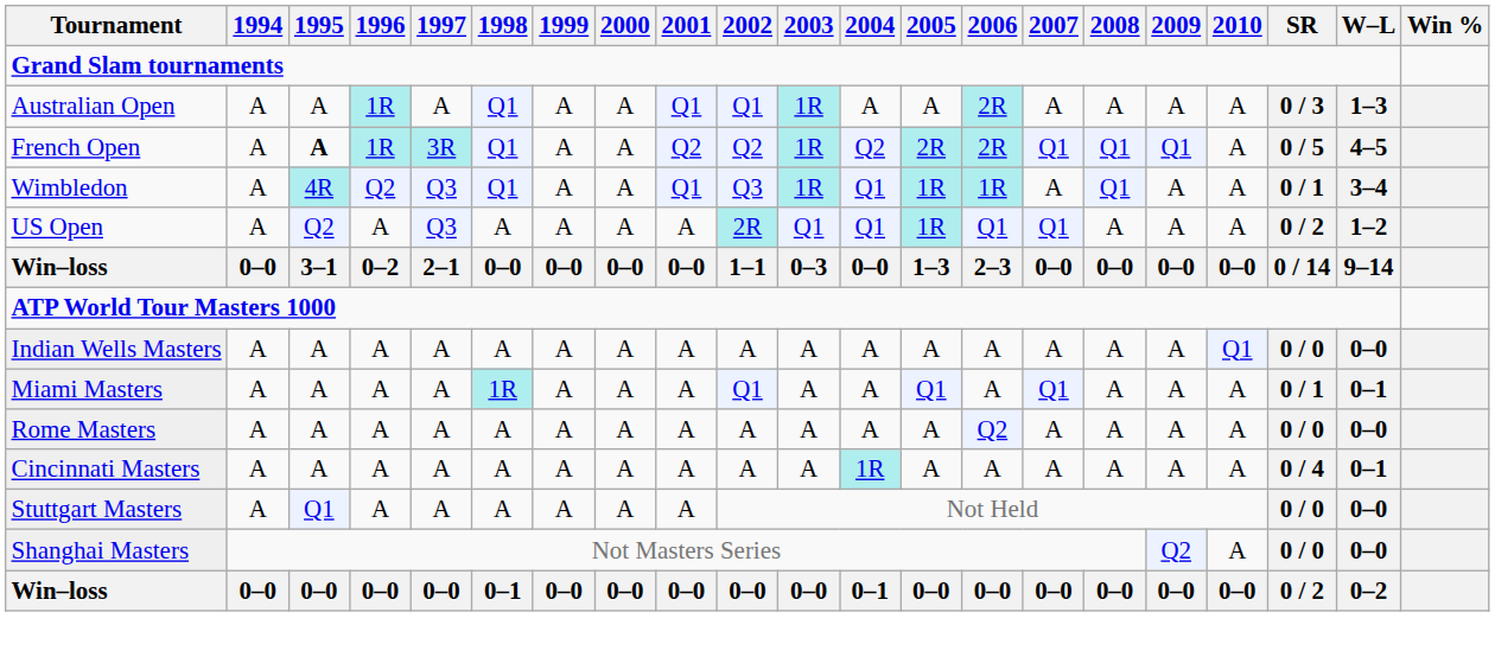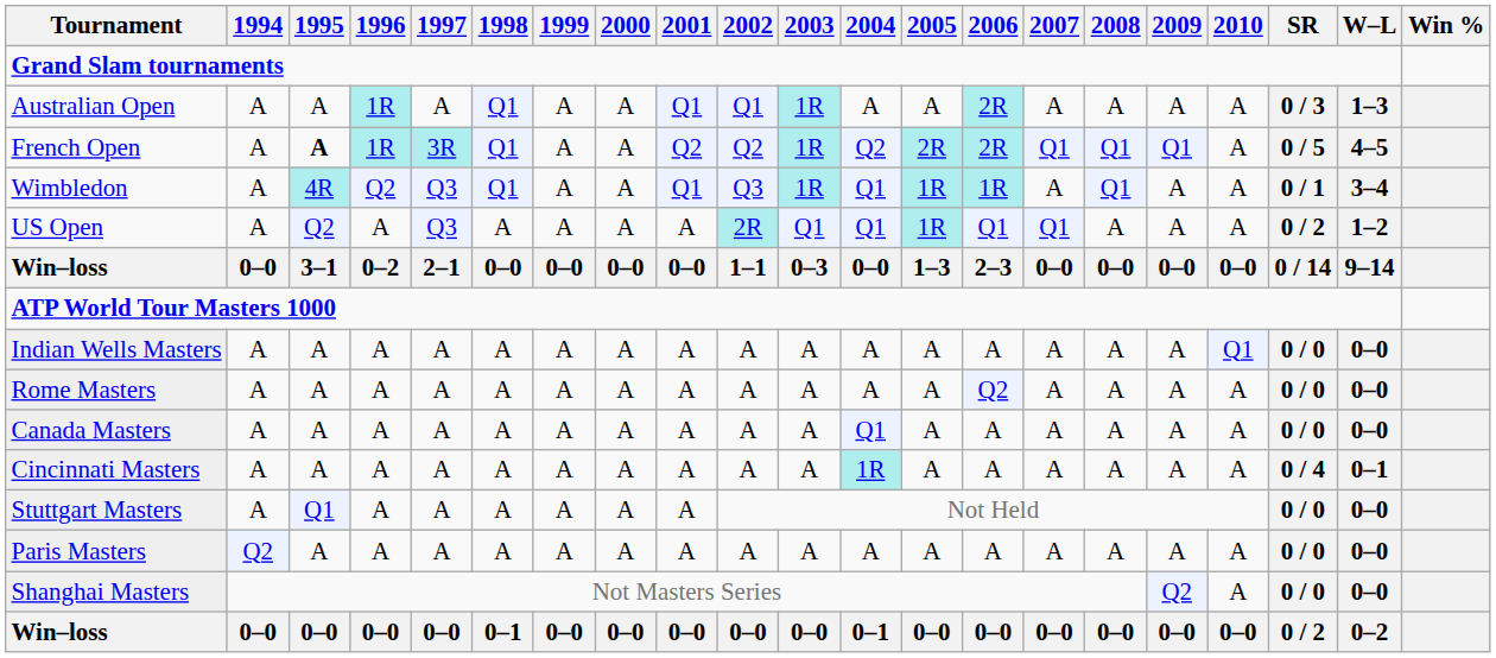 <table class=wikitable style=text-align:center;font-size:97%>
 <tr>
 <th>Tournament</th>
 <th><a href='#'>1994</a></th>
 <th><a href='#'>1995</a></th>
 <th><a href='#'>1996</a></th>
 <th><a href='#'>1997</a></th>
 <th><a href='#'>1998</a></th>
 <th><a href='#'>1999</a></th>
 <th><a href='#'>2000</a></th>
 <th><a href='#'>2001</a></th>
 <th><a href='#'>2002</a></th>
 <th><a href='#'>2003</a></th>
 <th><a href='#'>2004</a></th>
 <th><a href='#'>2005</a></th>
 <th><a href='#'>2006</a></th>
 <th><a href='#'>2007</a></th>
 <th><a href='#'>2008</a></th>
 <th><a href='#'>2009</a></th>
 <th><a href='#'>2010</a></th>
 <th>SR</th>
 <th>W–L</th>
 <th>Win %</th>
 </tr>
 <tr>
 <td colspan=20 align=left><a href='#'><strong>Grand Slam tournaments</strong></a></td>
 </tr>
 <tr>
 <td align=left><a href='#'>Australian Open</a></td>
 <td>A</td>
 <td>A</td>
 <td style=background:#afeeee><a href='#'>1R</a></td>
 <td>A</td>
 <td style=background:#ecf2ff><a href='#'>Q1</a></td>
 <td>A</td>
 <td>A</td>
 <td style=background:#ecf2ff><a href='#'>Q1</a></td>
 <td style=background:#ecf2ff><a href='#'>Q1</a></td>
 <td style=background:#afeeee><a href='#'>1R</a></td>
 <td>A</td>
 <td>A</td>
 <td style=background:#afeeee><a href='#'>2R</a></td>
 <td>A</td>
 <td>A</td>
 <td>A</td>
 <td>A</td>
 <th>0 / 3</th>
 <th>1–3</th>
 <th></th>
 </tr>
 <tr>
 <td align=left><a href='#'>French Open</a></td>
 <td>A</td>
 <td><strong>A</strong></td>
 <td style=background:#afeeee><a href='#'>1R</a></td>
 <td style=background:#afeeee><a href='#'>3R</a></td>
 <td style=background:#ecf2ff><a href='#'>Q1</a></td>
 <td>A</td>
 <td>A</td>
 <td style=background:#ecf2ff><a href='#'>Q2</a></td>
 <td style=background:#ecf2ff><a href='#'>Q2</a></td>
 <td style=background:#afeeee><a href='#'>1R</a></td>
 <td style=background:#ecf2ff><a href='#'>Q2</a></td>
 <td style=background:#afeeee><a href='#'>2R</a></td>
 <td style=background:#afeeee><a href='#'>2R</a></td>
 <td style=background:#ecf2ff><a href='#'>Q1</a></td>
 <td style=background:#ecf2ff><a href='#'>Q1</a></td>
 <td style=background:#ecf2ff><a href='#'>Q1</a></td>
 <td>A</td>
 <th>0 / 5</th>
 <th>4–5</th>
 <th></th>
 </tr>
 <tr>
 <td align=left><a href='#'>Wimbledon</a></td>
 <td>A</td>
 <td style=background:#afeeee><a href='#'>4R</a></td>
 <td style=background:#ecf2ff><a href='#'>Q2</a></td>
 <td style=background:#ecf2ff><a href='#'>Q3</a></td>
 <td style=background:#ecf2ff><a href='#'>Q1</a></td>
 <td>A</td>
 <td>A</td>
 <td style=background:#ecf2ff><a href='#'>Q1</a></td>
 <td style=background:#ecf2ff><a href='#'>Q3</a></td>
 <td style=background:#afeeee><a href='#'>1R</a></td>
 <td style=background:#ecf2ff><a href='#'>Q1</a></td>
 <td style=background:#afeeee><a href='#'>1R</a></td>
 <td style=background:#afeeee><a href='#'>1R</a></td>
 <td>A</td>
 <td style=background:#ecf2ff><a href='#'>Q1</a></td>
 <td>A</td>
 <td>A</td>
 <th>0 / 1</th>
 <th>3–4</th>
 <th></th>
 </tr>
 <tr>
 <td align=left><a href='#'>US Open</a></td>
 <td>A</td>
 <td style=background:#ecf2ff><a href='#'>Q2</a></td>
 <td>A</td>
 <td style=background:#ecf2ff><a href='#'>Q3</a></td>
 <td>A</td>
 <td>A</td>
 <td>A</td>
 <td>A</td>
 <td style=background:#afeeee><a href='#'>2R</a></td>
 <td style=background:#ecf2ff><a href='#'>Q1</a></td>
 <td style=background:#ecf2ff><a href='#'>Q1</a></td>
 <td style=background:#afeeee><a href='#'>1R</a></td>
 <td style=background:#ecf2ff><a href='#'>Q1</a></td>
 <td style=background:#ecf2ff><a href='#'>Q1</a></td>
 <td>A</td>
 <td>A</td>
 <td>A</td>
 <th>0 / 2</th>
 <th>1–2</th>
 <th></th>
 </tr>
 <tr>
 <th style=text-align:left>Win–loss</th>
 <th>0–0</th>
 <th>3–1</th>
 <th>0–2</th>
 <th>2–1</th>
 <th>0–0</th>
 <th>0–0</th>
 <th>0–0</th>
 <th>0–0</th>
 <th>1–1</th>
 <th>0–3</th>
 <th>0–0</th>
 <th>1–3</th>
 <th>2–3</th>
 <th>0–0</th>
 <th>0–0</th>
 <th>0–0</th>
 <th>0–0</th>
 <th>0 / 14</th>
 <th>9–14</th>
 <th></th>
 </tr>
 <tr>
 <td colspan=20 align=left><strong><a href='#'>ATP World Tour Masters 1000</a></strong></td>
 </tr>
 <tr>
 <td bgcolor=efefef align=left><a href='#'>Indian Wells Masters</a></td>
 <td>A</td>
 <td>A</td>
 <td>A</td>
 <td>A</td>
 <td>A</td>
 <td>A</td>
 <td>A</td>
 <td>A</td>
 <td>A</td>
 <td>A</td>
 <td>A</td>
 <td>A</td>
 <td>A</td>
 <td>A</td>
 <td>A</td>
 <td>A</td>
 <td bgcolor=ecf2ff><a href='#'>Q1</a></td>
 <th>0 / 0</th>
 <th>0–0</th>
 <th></th>
 </tr>
 <tr>
-<td bgcolor=efefef align=left><a href='#'>Miami Masters</a></td>
-<td>A</td>
-<td>A</td>
-<td>A</td>
-<td>A</td>
-<td bgcolor=afeeee><a href='#'>1R</a></td>
-<td>A</td>
-<td>A</td>
-<td>A</td>
-<td bgcolor=ecf2ff><a href='#'>Q1</a></td>
-<td>A</td>
-<td>A</td>
-<td bgcolor=ecf2ff><a href='#'>Q1</a></td>
-<td>A</td>
-<td bgcolor=ecf2ff><a href='#'>Q1</a></td>
-<td>A</td>
-<td>A</td>
-<td>A</td>
-<th>0 / 1</th>
-<th>0–1</th>
-<th></th>
-</tr>
-<tr>
 <td bgcolor=efefef align=left><a href='#'>Rome Masters</a></td>
 <td>A</td>
 <td>A</td>
 <td>A</td>
 <td>A</td>
 <td>A</td>
 <td>A</td>
 <td>A</td>
 <td>A</td>
 <td>A</td>
 <td>A</td>
 <td>A</td>
 <td>A</td>
 <td bgcolor=ecf2ff><a href='#'>Q2</a></td>
+<td>A</td>
+<td>A</td>
+<td>A</td>
+<td>A</td>
+<th>0 / 0</th>
+<th>0–0</th>
+<th></th>
+</tr>
+<tr>
+<td bgcolor=efefef align=left><a href='#'>Canada Masters</a></td>
+<td>A</td>
+<td>A</td>
+<td>A</td>
+<td>A</td>
+<td>A</td>
+<td>A</td>
+<td>A</td>
+<td>A</td>
+<td>A</td>
+<td>A</td>
+<td bgcolor=ecf2ff><a href='#'>Q1</a></td>
+<td>A</td>
+<td>A</td>
 <td>A</td>
 <td>A</td>
 <td>A</td>
 <td>A</td>
 <th>0 / 0</th>
 <th>0–0</th>
 <th></th>
 </tr>
 <tr>
 <td bgcolor=efefef align=left><a href='#'>Cincinnati Masters</a></td>
 <td>A</td>
 <td>A</td>
 <td>A</td>
 <td>A</td>
 <td>A</td>
 <td>A</td>
 <td>A</td>
 <td>A</td>
 <td>A</td>
 <td>A</td>
 <td bgcolor=afeeee><a href='#'>1R</a></td>
 <td>A</td>
 <td>A</td>
 <td>A</td>
 <td>A</td>
 <td>A</td>
 <td>A</td>
 <th>0 / 4</th>
 <th>0–1</th>
 <th></th>
 </tr>
 <tr>
 <td bgcolor=efefef align=left><a href='#'>Stuttgart Masters</a></td>
 <td>A</td>
 <td bgcolor=ecf2ff><a href='#'>Q1</a></td>
 <td>A</td>
 <td>A</td>
 <td>A</td>
 <td>A</td>
 <td>A</td>
 <td>A</td>
 <td colspan=9 style=color:#767676>Not Held</td>
 <th>0 / 0</th>
 <th>0–0</th>
 <th></th>
 </tr>
 <tr>
+<td bgcolor=efefef align=left><a href='#'>Paris Masters</a></td>
+<td bgcolor=ecf2ff><a href='#'>Q2</a></td>
+<td>A</td>
+<td>A</td>
+<td>A</td>
+<td>A</td>
+<td>A</td>
+<td>A</td>
+<td>A</td>
+<td>A</td>
+<td>A</td>
+<td>A</td>
+<td>A</td>
+<td>A</td>
+<td>A</td>
+<td>A</td>
+<td>A</td>
+<td>A</td>
+<th>0 / 0</th>
+<th>0–0</th>
+<th></th>
+</tr>
+<tr>
 <td bgcolor=efefef align=left><a href='#'>Shanghai Masters</a></td>
 <td colspan=15 style=color:#767676>Not Masters Series</td>
 <td bgcolor=ecf2ff><a href='#'>Q2</a></td>
 <td>A</td>
 <th>0 / 0</th>
 <th>0–0</th>
 <th></th>
 </tr>
 <tr>
 <th style=text-align:left>Win–loss</th>
 <th>0–0</th>
 <th>0–0</th>
 <th>0–0</th>
 <th>0–0</th>
 <th>0–1</th>
 <th>0–0</th>
 <th>0–0</th>
 <th>0–0</th>
 <th>0–0</th>
 <th>0–0</th>
 <th>0–1</th>
 <th>0–0</th>
 <th>0–0</th>
 <th>0–0</th>
 <th>0–0</th>
 <th>0–0</th>
 <th>0–0</th>
 <th>0 / 2</th>
 <th>0–2</th>
 <th></th>
 </tr>
 </table>
